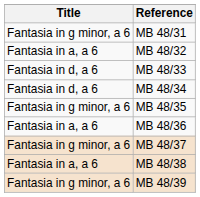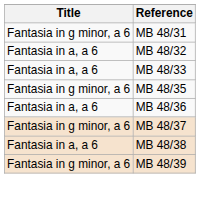 <table class = "wikitable sortable">
 <tr>
 </tr>
 <tr>
 <th scope="col">Title</th>
 <th scope="col">Reference</th>
 </tr>
 <tr>
 <td>Fantasia in g minor, a 6</td>
 <td>MB 48/31</td>
 </tr>
 <tr>
 <td>Fantasia in a, a 6</td>
 <td>MB 48/32</td>
 </tr>
 <tr>
-<td>Fantasia in d, a 6</td>
+<td>Fantasia in a, a 6</td>
 <td>MB 48/33</td>
-</tr>
-<tr>
-<td>Fantasia in d, a 6</td>
-<td>MB 48/34</td>
 </tr>
 <tr>
 <td>Fantasia in g minor, a 6</td>
 <td>MB 48/35</td>
 </tr>
 <tr>
 <td>Fantasia in a, a 6</td>
 <td>MB 48/36</td>
 </tr>
 <tr style="background: #F6E3CE;">
 <td>Fantasia in g minor, a 6</td>
 <td>MB 48/37</td>
 </tr>
 <tr style="background: #F6E3CE;">
 <td>Fantasia in a, a 6</td>
 <td>MB 48/38</td>
 </tr>
 <tr style="background: #F6E3CE;">
 <td>Fantasia in g minor, a 6</td>
 <td>MB 48/39</td>
 </tr>
 </table>
